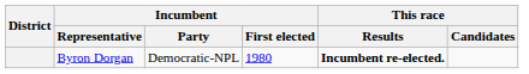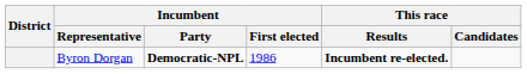 <table class=wikitable>
 <tr>
 <th rowspan=2>District</th>
 <th colspan=3>Incumbent</th>
 <th colspan=2>This race</th>
 </tr>
 <tr>
 <th>Representative</th>
 <th>Party</th>
 <th>First elected</th>
 <th>Results</th>
 <th>Candidates</th>
 </tr>
 <tr>
 <th></th>
 <td><a href='#'>Byron Dorgan</a></td>
-<td>Democratic-NPL</td>
-<td><a href='#'>1980</a></td>
+<td><strong>Democratic-NPL</strong></td>
+<td><a href='#'>1986</a></td>
 <td><strong>Incumbent re-elected.</strong></td>
 <td nowrap></td>
 </tr>
 </table>
